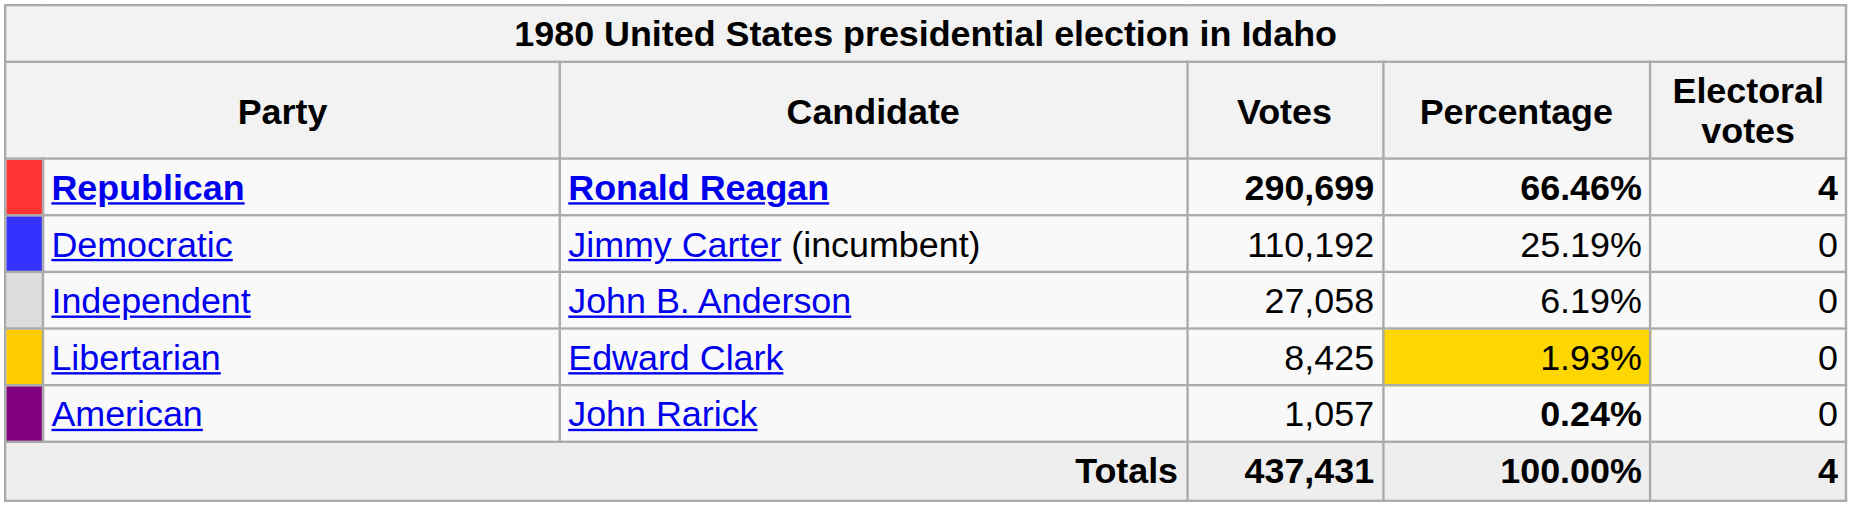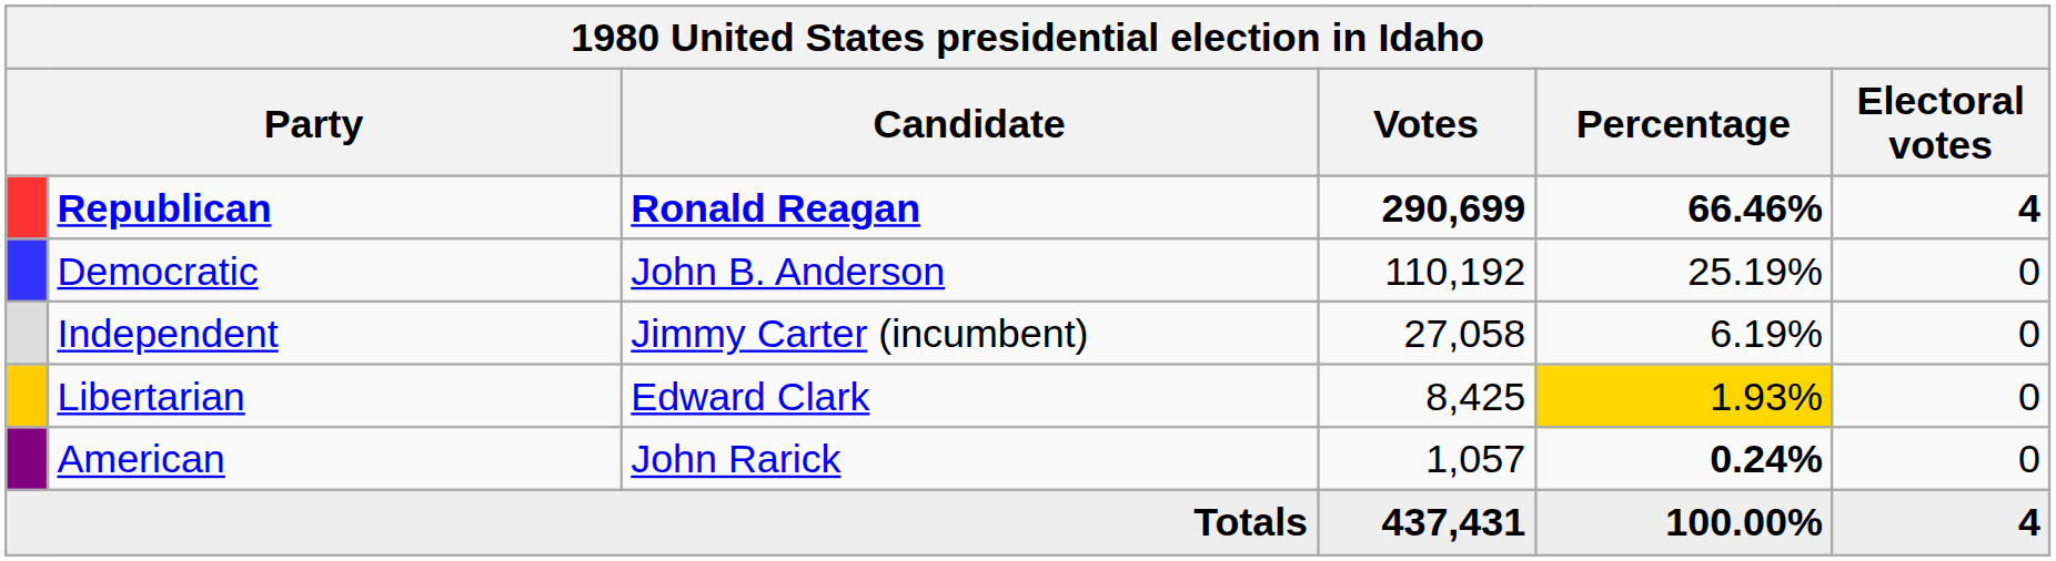 <table class="wikitable" style="font-size: 95%;">
 <tr>
 <th colspan="9">1980 United States presidential election in Idaho</th>
 </tr>
 <tr>
 <th colspan="2" style="width: 15em">Party</th>
 <th style="width: 17em">Candidate</th>
 <th style="width: 5em">Votes</th>
 <th style="width: 7em">Percentage</th>
 <th style="width: 5em">Electoral votes</th>
 </tr>
 <tr>
 <th style="background:#f33; width:3px;"></th>
 <td style="width: 130px"><strong><a href='#'>Republican</a></strong></td>
 <td><strong><a href='#'>Ronald Reagan</a></strong></td>
 <td style="text-align:right;"><strong>290,699</strong></td>
 <td style="text-align:right;"><strong>66.46%</strong></td>
 <td style="text-align:right;"><strong>4</strong></td>
 </tr>
 <tr>
 <th style="background:#33f; width:3px;"></th>
 <td style="width: 130px"><a href='#'>Democratic</a></td>
-<td><a href='#'>Jimmy Carter</a> (incumbent)</td>
+<td><a href='#'>John B. Anderson</a></td>
 <td style="text-align:right;">110,192</td>
 <td style="text-align:right;">25.19%</td>
 <td style="text-align:right;">0</td>
 </tr>
 <tr>
 <th style="background-color:#DDDDDD; width: 3px"></th>
 <td style="width: 130px"><a href='#'>Independent</a></td>
-<td><a href='#'>John B. Anderson</a></td>
+<td><a href='#'>Jimmy Carter</a> (incumbent)</td>
 <td align="right">27,058</td>
 <td align="right">6.19%</td>
 <td align="right">0</td>
 </tr>
 <tr>
 <th style="background:#FFCC00; width:3px;"></th>
 <td style="width: 130px"><a href='#'>Libertarian</a></td>
 <td><a href='#'>Edward Clark</a></td>
 <td style="text-align:right;">8,425</td>
 <td style="background: gold; text-align:right;">1.93%</td>
 <td style="text-align:right;">0</td>
 </tr>
 <tr>
 <th style="background-color:#800080; width: 3px"></th>
 <td style="width: 130px"><a href='#'>American</a></td>
 <td><a href='#'>John Rarick</a></td>
 <td align="right">1,057</td>
 <td align="right"><strong>0.24%</strong></td>
 <td align="right">0</td>
 </tr>
 <tr style="background:#eee; text-align:right;">
 <td colspan="3"><strong>Totals</strong></td>
 <td><strong>437,431</strong></td>
 <td><strong>100.00%</strong></td>
 <td><strong>4</strong></td>
 </tr>
 </table>
